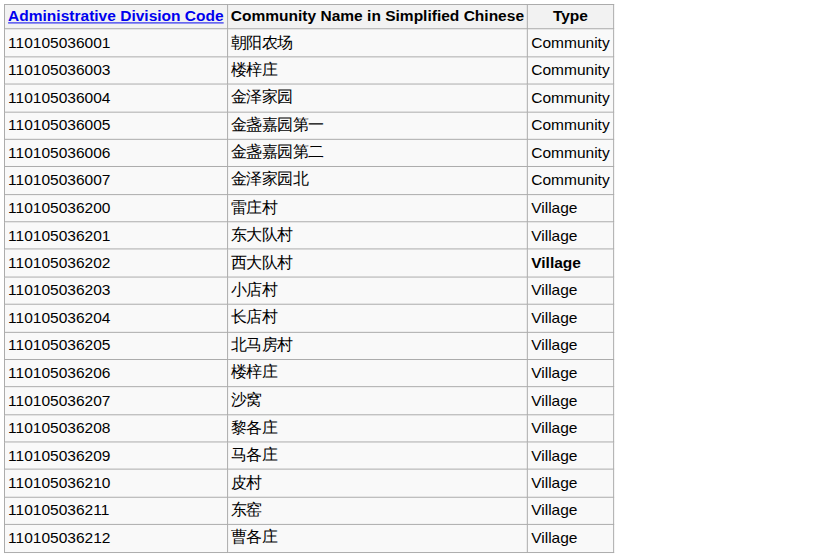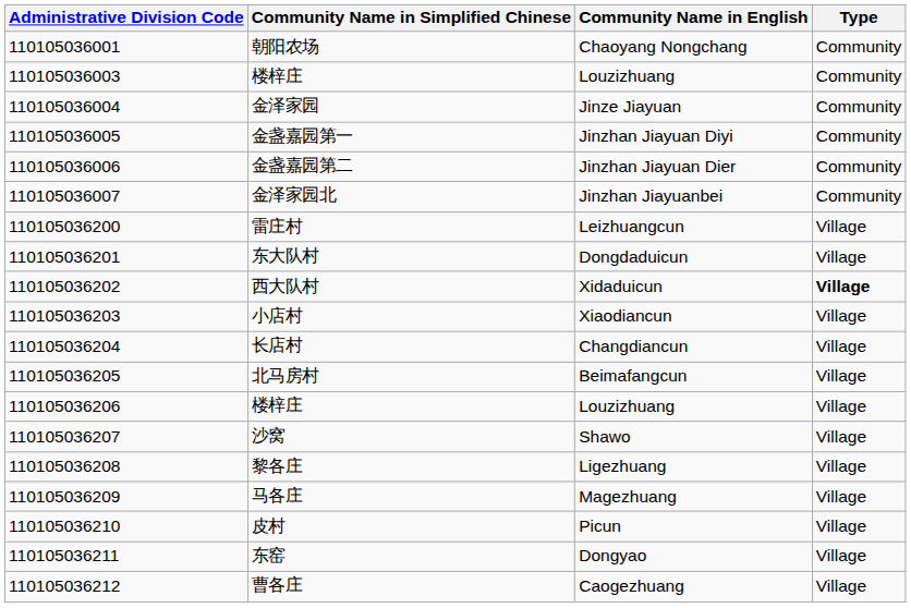 <table class="wikitable sortable">
 <tr>
 <th><a href='#'>Administrative Division Code</a></th>
 <th>Community Name in Simplified Chinese</th>
+<th>Community Name in English</th>
 <th>Type</th>
 </tr>
 <tr>
 <td>110105036001</td>
 <td>朝阳农场</td>
+<td>Chaoyang Nongchang</td>
 <td>Community</td>
 </tr>
 <tr>
 <td>110105036003</td>
 <td>楼梓庄</td>
+<td>Louzizhuang</td>
 <td>Community</td>
 </tr>
 <tr>
 <td>110105036004</td>
 <td>金泽家园</td>
+<td>Jinze Jiayuan</td>
 <td>Community</td>
 </tr>
 <tr>
 <td>110105036005</td>
 <td>金盏嘉园第一</td>
+<td>Jinzhan Jiayuan Diyi</td>
 <td>Community</td>
 </tr>
 <tr>
 <td>110105036006</td>
 <td>金盏嘉园第二</td>
+<td>Jinzhan Jiayuan Dier</td>
 <td>Community</td>
 </tr>
 <tr>
 <td>110105036007</td>
 <td>金泽家园北</td>
+<td>Jinzhan Jiayuanbei</td>
 <td>Community</td>
 </tr>
 <tr>
 <td>110105036200</td>
 <td>雷庄村</td>
+<td>Leizhuangcun</td>
 <td>Village</td>
 </tr>
 <tr>
 <td>110105036201</td>
 <td>东大队村</td>
+<td>Dongdaduicun</td>
 <td>Village</td>
 </tr>
 <tr>
 <td>110105036202</td>
 <td>西大队村</td>
+<td>Xidaduicun</td>
 <td><strong>Village</strong></td>
 </tr>
 <tr>
 <td>110105036203</td>
 <td>小店村</td>
+<td>Xiaodiancun</td>
 <td>Village</td>
 </tr>
 <tr>
 <td>110105036204</td>
 <td>长店村</td>
+<td>Changdiancun</td>
 <td>Village</td>
 </tr>
 <tr>
 <td>110105036205</td>
 <td>北马房村</td>
+<td>Beimafangcun</td>
 <td>Village</td>
 </tr>
 <tr>
 <td>110105036206</td>
 <td>楼梓庄</td>
+<td>Louzizhuang</td>
 <td>Village</td>
 </tr>
 <tr>
 <td>110105036207</td>
 <td>沙窝</td>
+<td>Shawo</td>
 <td>Village</td>
 </tr>
 <tr>
 <td>110105036208</td>
 <td>黎各庄</td>
+<td>Ligezhuang</td>
 <td>Village</td>
 </tr>
 <tr>
 <td>110105036209</td>
 <td>马各庄</td>
+<td>Magezhuang</td>
 <td>Village</td>
 </tr>
 <tr>
 <td>110105036210</td>
 <td>皮村</td>
+<td>Picun</td>
 <td>Village</td>
 </tr>
 <tr>
 <td>110105036211</td>
 <td>东窑</td>
+<td>Dongyao</td>
 <td>Village</td>
 </tr>
 <tr>
 <td>110105036212</td>
 <td>曹各庄</td>
+<td>Caogezhuang</td>
 <td>Village</td>
 </tr>
 </table>
